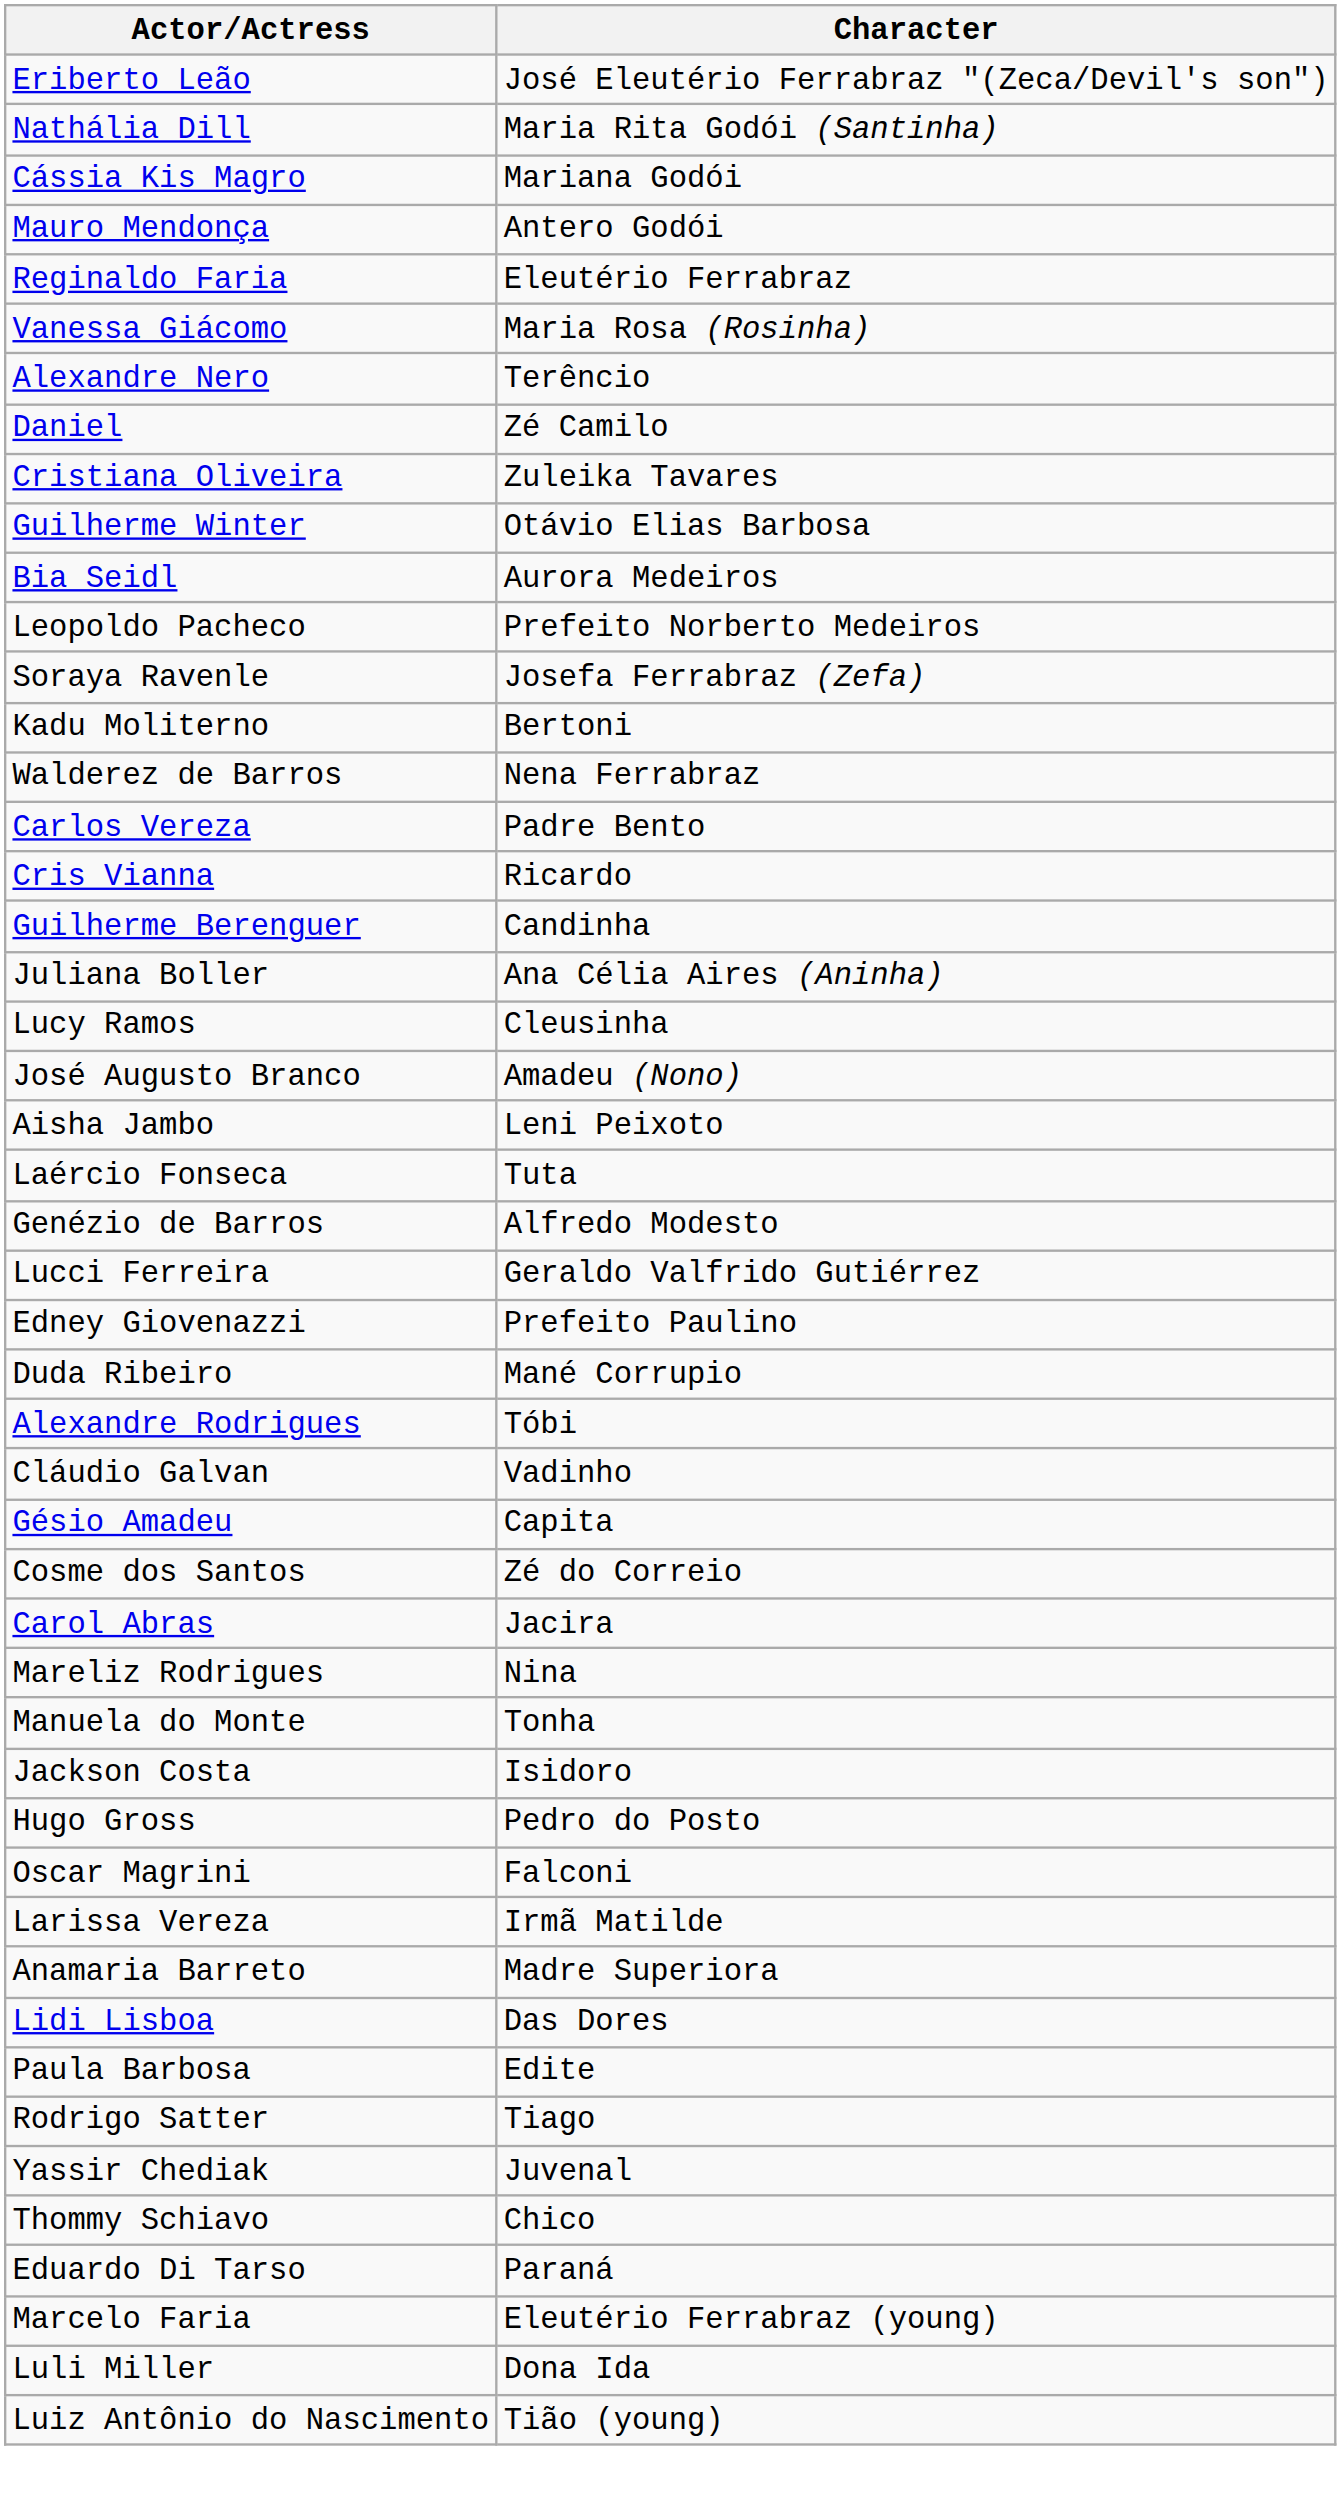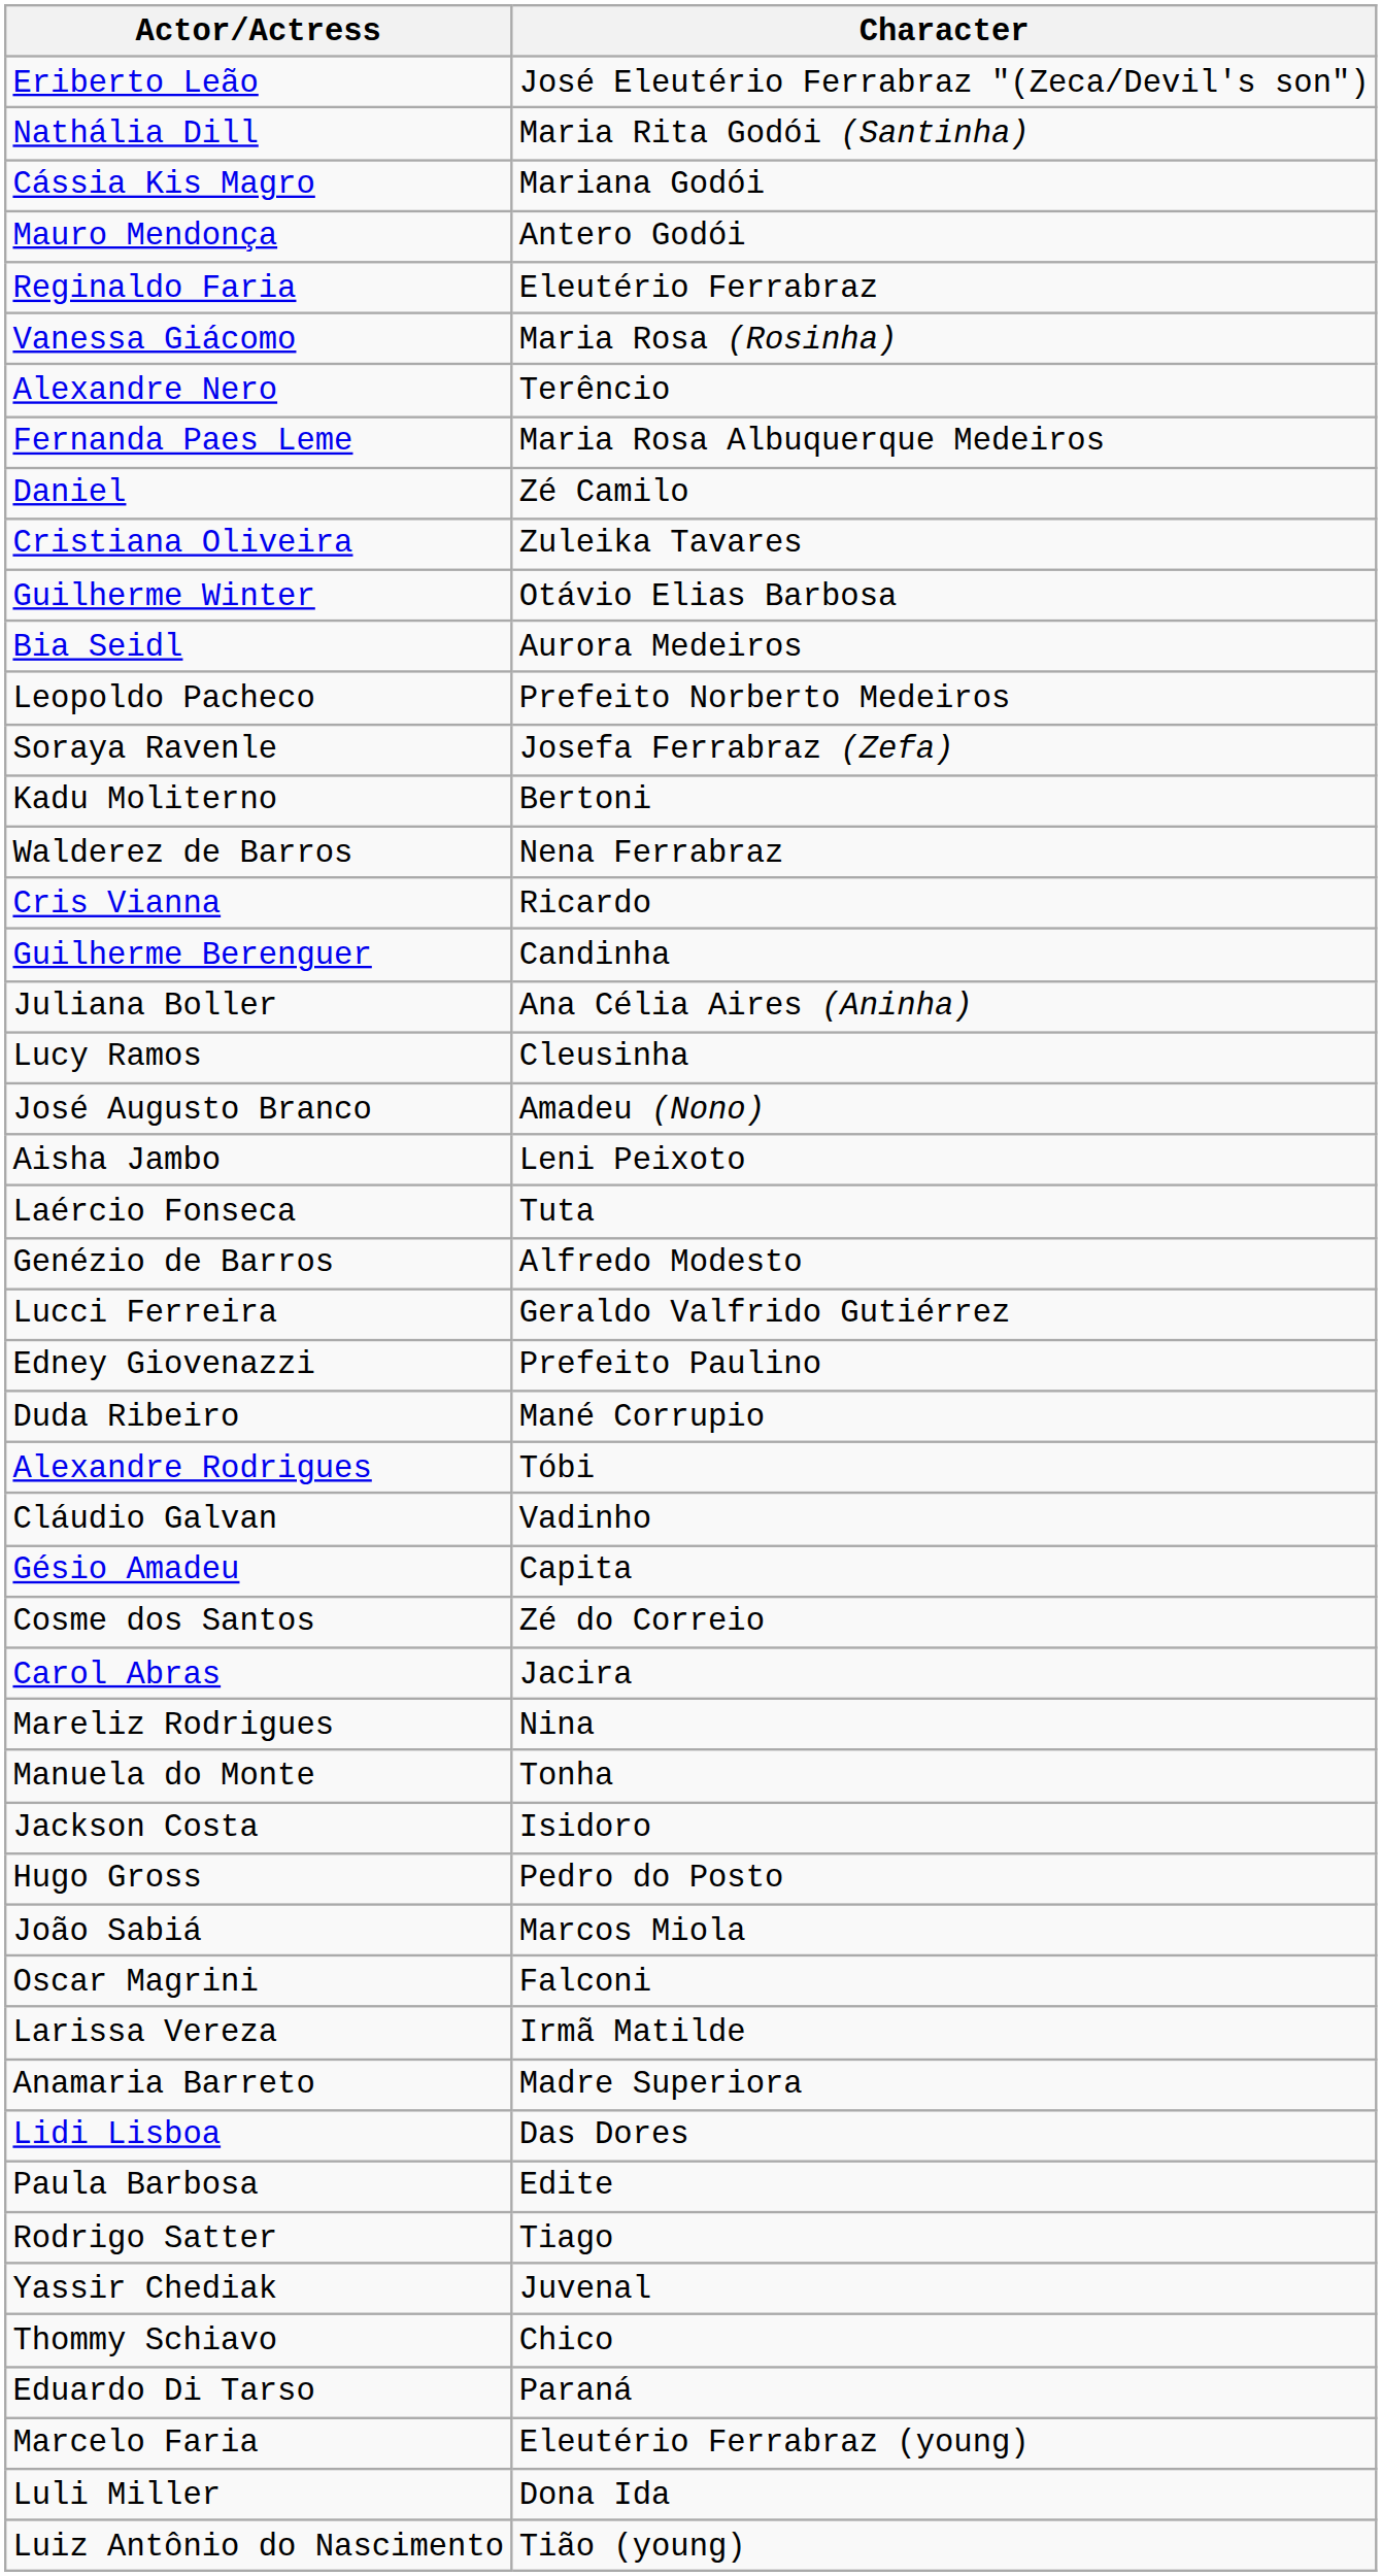 <table class="wikitable sortable">
 <tr>
 <th>Actor/Actress</th>
 <th>Character</th>
 </tr>
 <tr>
 <td><a href='#'>Eriberto Leão</a></td>
 <td>José Eleutério Ferrabraz "(Zeca/Devil's son")</td>
 </tr>
 <tr>
 <td><a href='#'>Nathália Dill</a></td>
 <td>Maria Rita Godói <em>(Santinha)</em></td>
 </tr>
 <tr>
 <td><a href='#'>Cássia Kis Magro</a></td>
 <td>Mariana Godói</td>
 </tr>
 <tr>
 <td><a href='#'>Mauro Mendonça</a></td>
 <td>Antero Godói</td>
 </tr>
 <tr>
 <td><a href='#'>Reginaldo Faria</a></td>
 <td>Eleutério Ferrabraz</td>
 </tr>
 <tr>
 <td><a href='#'>Vanessa Giácomo</a></td>
 <td>Maria Rosa <em>(Rosinha)</em></td>
 </tr>
 <tr>
 <td><a href='#'>Alexandre Nero</a></td>
 <td>Terêncio</td>
 </tr>
 <tr>
+<td><a href='#'>Fernanda Paes Leme</a></td>
+<td>Maria Rosa Albuquerque Medeiros</td>
+</tr>
+<tr>
 <td><a href='#'>Daniel</a></td>
 <td>Zé Camilo</td>
 </tr>
 <tr>
 <td><a href='#'>Cristiana Oliveira</a></td>
 <td>Zuleika Tavares</td>
 </tr>
 <tr>
 <td><a href='#'>Guilherme Winter</a></td>
 <td>Otávio Elias Barbosa</td>
 </tr>
 <tr>
 <td><a href='#'>Bia Seidl</a></td>
 <td>Aurora Medeiros</td>
 </tr>
 <tr>
 <td>Leopoldo Pacheco</td>
 <td>Prefeito Norberto Medeiros</td>
 </tr>
 <tr>
 <td>Soraya Ravenle</td>
 <td>Josefa Ferrabraz <em>(Zefa)</em></td>
 </tr>
 <tr>
 <td>Kadu Moliterno</td>
 <td>Bertoni</td>
 </tr>
 <tr>
 <td>Walderez de Barros</td>
 <td>Nena Ferrabraz</td>
-</tr>
-<tr>
-<td><a href='#'>Carlos Vereza</a></td>
-<td>Padre Bento</td>
 </tr>
 <tr>
 <td><a href='#'>Cris Vianna</a></td>
 <td>Ricardo</td>
 </tr>
 <tr>
 <td><a href='#'>Guilherme Berenguer</a></td>
 <td>Candinha</td>
 </tr>
 <tr>
 <td>Juliana Boller</td>
 <td>Ana Célia Aires <em>(Aninha)</em></td>
 </tr>
 <tr>
 <td>Lucy Ramos</td>
 <td>Cleusinha</td>
 </tr>
 <tr>
 <td>José Augusto Branco</td>
 <td>Amadeu <em>(Nono)</em></td>
 </tr>
 <tr>
 <td>Aisha Jambo</td>
 <td>Leni Peixoto</td>
 </tr>
 <tr>
 <td>Laércio Fonseca</td>
 <td>Tuta</td>
 </tr>
 <tr>
 <td>Genézio de Barros</td>
 <td>Alfredo Modesto</td>
 </tr>
 <tr>
 <td>Lucci Ferreira</td>
 <td>Geraldo Valfrido Gutiérrez</td>
 </tr>
 <tr>
 <td>Edney Giovenazzi</td>
 <td>Prefeito Paulino</td>
 </tr>
 <tr>
 <td>Duda Ribeiro</td>
 <td>Mané Corrupio</td>
 </tr>
 <tr>
 <td><a href='#'>Alexandre Rodrigues</a></td>
 <td>Tóbi</td>
 </tr>
 <tr>
 <td>Cláudio Galvan</td>
 <td>Vadinho</td>
 </tr>
 <tr>
 <td><a href='#'>Gésio Amadeu</a></td>
 <td>Capita</td>
 </tr>
 <tr>
 <td>Cosme dos Santos</td>
 <td>Zé do Correio</td>
 </tr>
 <tr>
 <td><a href='#'>Carol Abras</a></td>
 <td>Jacira</td>
 </tr>
 <tr>
 <td>Mareliz Rodrigues</td>
 <td>Nina</td>
 </tr>
 <tr>
 <td>Manuela do Monte</td>
 <td>Tonha</td>
 </tr>
 <tr>
 <td>Jackson Costa</td>
 <td>Isidoro</td>
 </tr>
 <tr>
 <td>Hugo Gross</td>
 <td>Pedro do Posto</td>
 </tr>
 <tr>
+<td>João Sabiá</td>
+<td>Marcos Miola</td>
+</tr>
+<tr>
 <td>Oscar Magrini</td>
 <td>Falconi</td>
 </tr>
 <tr>
 <td>Larissa Vereza</td>
 <td>Irmã Matilde</td>
 </tr>
 <tr>
 <td>Anamaria Barreto</td>
 <td>Madre Superiora</td>
 </tr>
 <tr>
 <td><a href='#'>Lidi Lisboa</a></td>
 <td>Das Dores</td>
 </tr>
 <tr>
 <td>Paula Barbosa</td>
 <td>Edite</td>
 </tr>
 <tr>
 <td>Rodrigo Satter</td>
 <td>Tiago</td>
 </tr>
 <tr>
 <td>Yassir Chediak</td>
 <td>Juvenal</td>
 </tr>
 <tr>
 <td>Thommy Schiavo</td>
 <td>Chico</td>
 </tr>
 <tr>
 <td>Eduardo Di Tarso</td>
 <td>Paraná</td>
 </tr>
 <tr>
 <td>Marcelo Faria</td>
 <td>Eleutério Ferrabraz (young)</td>
 </tr>
 <tr>
 <td>Luli Miller</td>
 <td>Dona Ida</td>
 </tr>
 <tr>
 <td>Luiz Antônio do Nascimento</td>
 <td>Tião (young)</td>
 </tr>
 </table>
